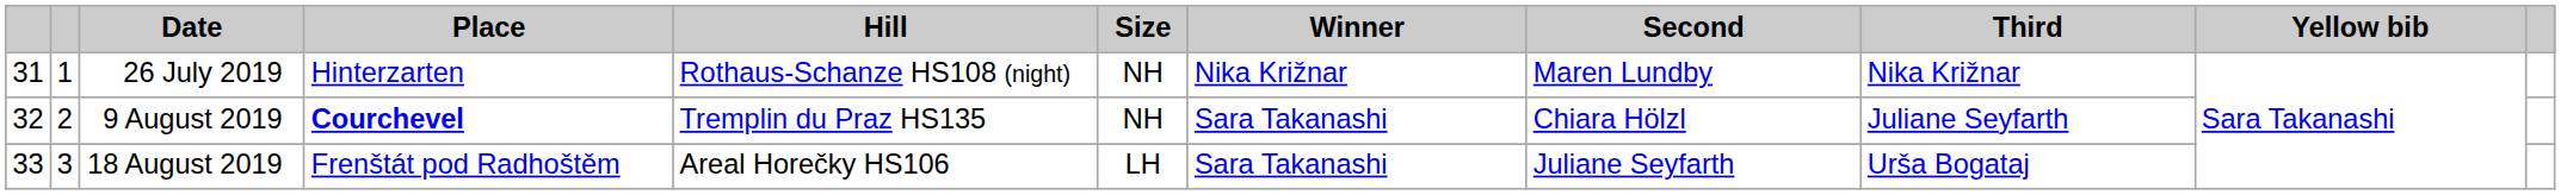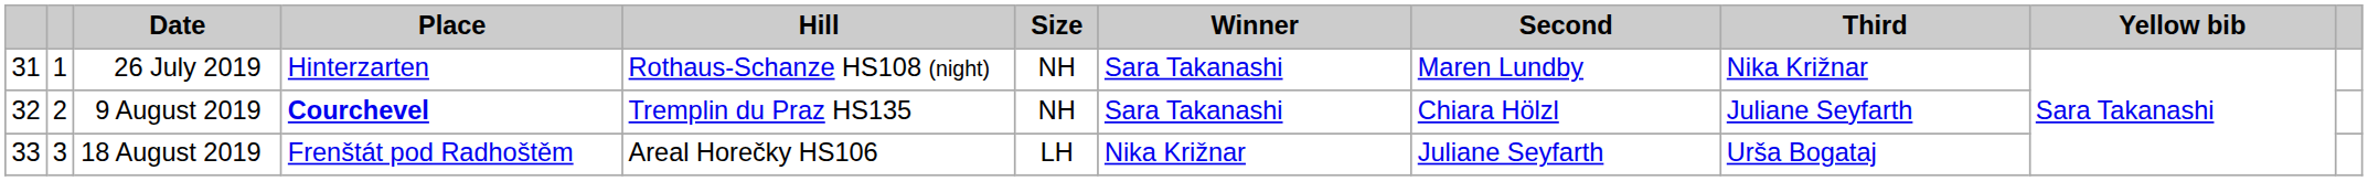 <table class="wikitable plainrowheaders" style="background:#fff; font-size:86%; line-height:16px; border:grey solid 1px; border-collapse:collapse;">
 <tr style="background:#ccc; text-align:center;">
 <th scope="col" style="background:#ccc; width=20 px;"></th>
 <th scope="col" style="background:#ccc; width=30 px;"></th>
 <th scope="col" style="background:#ccc; width:120px;">Date</th>
 <th scope="col" style="background:#ccc; width:200px;">Place</th>
 <th scope="col" style="background:#ccc; width:240px;">Hill</th>
 <th scope="col" style="background:#ccc; width:40px;">Size</th>
 <th scope="col" style="background:#ccc; width:185px;">Winner</th>
 <th scope="col" style="background:#ccc; width:185px;">Second</th>
 <th scope="col" style="background:#ccc; width:185px;">Third</th>
 <th scope="col" style="background:#ccc; width:180px;">Yellow bib</th>
 <th scope="col" style="background:#ccc; width:10px;"></th>
 </tr>
 <tr>
 <td align=center>31</td>
 <td align=center>1</td>
 <td align=right>26 July 2019  </td>
 <td> <a href='#'>Hinterzarten</a></td>
 <td><a href='#'>Rothaus-Schanze</a> HS108 <small>(night)</small></td>
 <td align=center>NH</td>
-<td> <a href='#'>Nika Križnar</a></td>
+<td> <a href='#'>Sara Takanashi</a></td>
 <td> <a href='#'>Maren Lundby</a></td>
 <td> <a href='#'>Nika Križnar</a></td>
 <td rowspan=3> <a href='#'>Sara Takanashi</a></td>
 <td></td>
 </tr>
 <tr>
 <td align=center>32</td>
 <td align=center>2</td>
 <td align=right>9 August 2019  </td>
 <td><strong> <a href='#'>Courchevel</a></strong></td>
 <td><a href='#'>Tremplin du Praz</a> HS135</td>
 <td align=center>NH</td>
 <td> <a href='#'>Sara Takanashi</a></td>
 <td> <a href='#'>Chiara Hölzl</a></td>
 <td> <a href='#'>Juliane Seyfarth</a></td>
 <td></td>
 </tr>
 <tr>
 <td align=center>33</td>
 <td align=center>3</td>
 <td align=right>18 August 2019  </td>
 <td> <a href='#'>Frenštát pod Radhoštěm</a></td>
 <td>Areal Horečky HS106</td>
 <td align=center>LH</td>
-<td> <a href='#'>Sara Takanashi</a></td>
+<td> <a href='#'>Nika Križnar</a></td>
 <td> <a href='#'>Juliane Seyfarth</a></td>
 <td> <a href='#'>Urša Bogataj</a></td>
 <td></td>
 </tr>
 </table>
